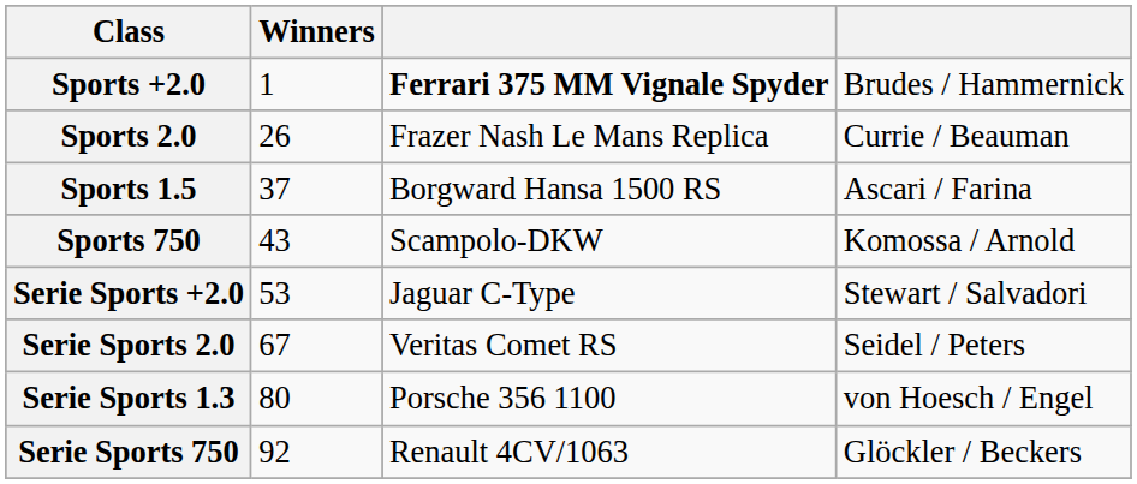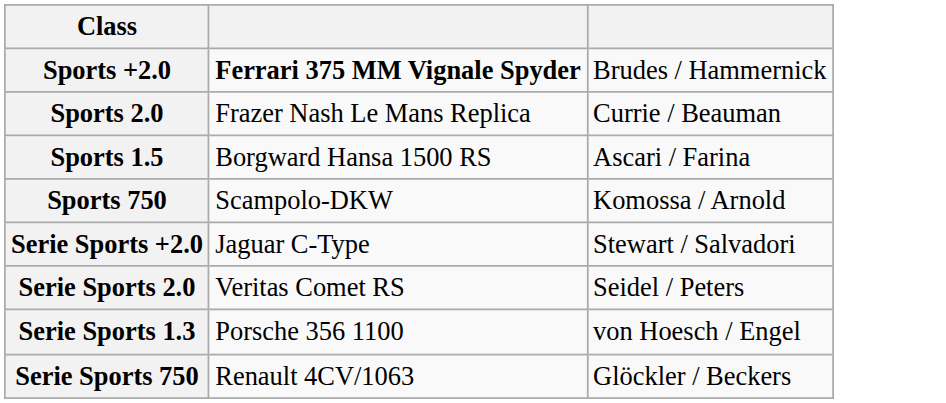 <table class="wikitable" style="font-size: 95%">
 <tr>
 <th>Class</th>
-<th>Winners</th>
 <th></th>
 <th></th>
 </tr>
 <tr>
 <th>Sports +2.0</th>
-<td>1</td>
 <td><strong>Ferrari 375 MM Vignale Spyder</strong></td>
 <td>Brudes / Hammernick</td>
 </tr>
 <tr>
 <th>Sports 2.0</th>
-<td>26</td>
 <td>Frazer Nash Le Mans Replica</td>
 <td>Currie / Beauman</td>
 </tr>
 <tr>
 <th>Sports 1.5</th>
-<td>37</td>
 <td>Borgward Hansa 1500 RS</td>
 <td>Ascari / Farina</td>
 </tr>
 <tr>
 <th>Sports 750</th>
-<td>43</td>
 <td>Scampolo-DKW</td>
 <td>Komossa / Arnold</td>
 </tr>
 <tr>
 <th>Serie Sports +2.0</th>
-<td>53</td>
 <td>Jaguar C-Type</td>
 <td>Stewart / Salvadori</td>
 </tr>
 <tr>
 <th>Serie Sports 2.0</th>
-<td>67</td>
 <td>Veritas Comet RS</td>
 <td>Seidel / Peters</td>
 </tr>
 <tr>
 <th>Serie Sports 1.3</th>
-<td>80</td>
 <td>Porsche 356 1100</td>
 <td>von Hoesch / Engel</td>
 </tr>
 <tr>
 <th>Serie Sports 750</th>
-<td>92</td>
 <td>Renault 4CV/1063</td>
 <td>Glöckler / Beckers</td>
 </tr>
 </table>
